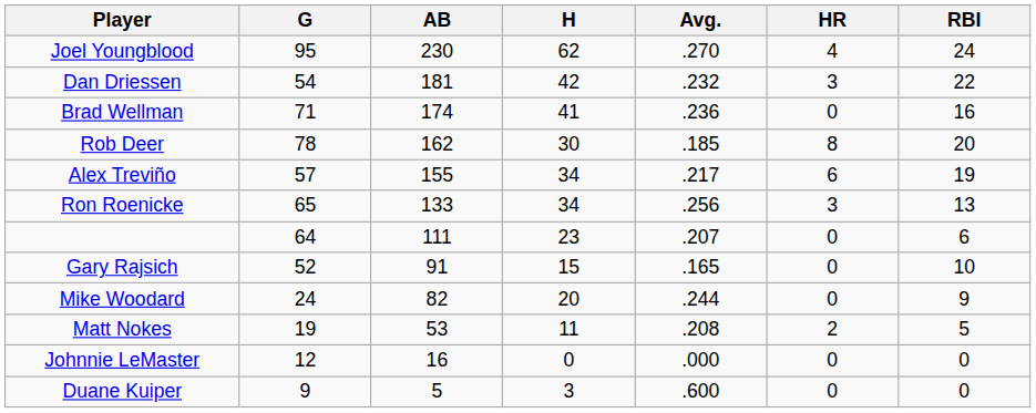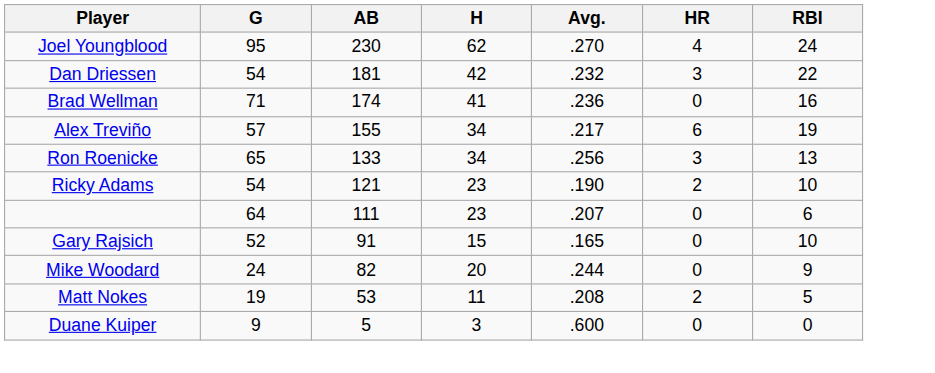 <table class="wikitable sortable">
 <tr>
 <th bgcolor="#DDDDFF" width="16%">Player</th>
 <th bgcolor="#DDDDFF" width="9%">G</th>
 <th bgcolor="#DDDDFF" width="9%">AB</th>
 <th bgcolor="#DDDDFF" width="9%">H</th>
 <th bgcolor="#DDDDFF" width="9%">Avg.</th>
 <th bgcolor="#DDDDFF" width="9%">HR</th>
 <th bgcolor="#DDDDFF" width="9%">RBI</th>
 </tr>
 <tr align="center">
 <td><a href='#'>Joel Youngblood</a></td>
 <td>95</td>
 <td>230</td>
 <td>62</td>
 <td>.270</td>
 <td>4</td>
 <td>24</td>
 </tr>
 <tr align=center>
 <td><a href='#'>Dan Driessen</a></td>
 <td>54</td>
 <td>181</td>
 <td>42</td>
 <td>.232</td>
 <td>3</td>
 <td>22</td>
 </tr>
 <tr align=center>
 <td><a href='#'>Brad Wellman</a></td>
 <td>71</td>
 <td>174</td>
 <td>41</td>
 <td>.236</td>
 <td>0</td>
 <td>16</td>
 </tr>
 <tr align=center>
-<td><a href='#'>Rob Deer</a></td>
-<td>78</td>
-<td>162</td>
-<td>30</td>
-<td>.185</td>
-<td>8</td>
-<td>20</td>
-</tr>
-<tr align=center>
 <td><a href='#'>Alex Treviño</a></td>
 <td>57</td>
 <td>155</td>
 <td>34</td>
 <td>.217</td>
 <td>6</td>
 <td>19</td>
 </tr>
 <tr align=center>
 <td><a href='#'>Ron Roenicke</a></td>
 <td>65</td>
 <td>133</td>
 <td>34</td>
 <td>.256</td>
 <td>3</td>
 <td>13</td>
+</tr>
+<tr align=center>
+<td><a href='#'>Ricky Adams</a></td>
+<td>54</td>
+<td>121</td>
+<td>23</td>
+<td>.190</td>
+<td>2</td>
+<td>10</td>
 </tr>
 <tr align=center>
 <td></td>
 <td>64</td>
 <td>111</td>
 <td>23</td>
 <td>.207</td>
 <td>0</td>
 <td>6</td>
 </tr>
 <tr align="center">
 <td><a href='#'>Gary Rajsich</a></td>
 <td>52</td>
 <td>91</td>
 <td>15</td>
 <td>.165</td>
 <td>0</td>
 <td>10</td>
 </tr>
 <tr align=center>
 <td><a href='#'>Mike Woodard</a></td>
 <td>24</td>
 <td>82</td>
 <td>20</td>
 <td>.244</td>
 <td>0</td>
 <td>9</td>
 </tr>
 <tr align=center>
 <td><a href='#'>Matt Nokes</a></td>
 <td>19</td>
 <td>53</td>
 <td>11</td>
 <td>.208</td>
 <td>2</td>
 <td>5</td>
 </tr>
 <tr align=center>
-<td><a href='#'>Johnnie LeMaster</a></td>
-<td>12</td>
-<td>16</td>
-<td>0</td>
-<td>.000</td>
-<td>0</td>
-<td>0</td>
-</tr>
-<tr align=center>
 <td><a href='#'>Duane Kuiper</a></td>
 <td>9</td>
 <td>5</td>
 <td>3</td>
 <td>.600</td>
 <td>0</td>
 <td>0</td>
 </tr>
 </table>
